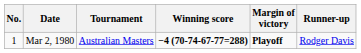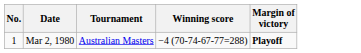 <table class="wikitable" style="font-size:95%;">
 <tr>
 <th>No.</th>
 <th>Date</th>
 <th>Tournament</th>
 <th>Winning score</th>
 <th>Margin of<br>victory</th>
-<th>Runner-up</th>
 </tr>
 <tr>
 <td align=center>1</td>
 <td align=right>Mar 2, 1980</td>
 <td><a href='#'>Australian Masters</a></td>
-<td><strong>−4 (70-74-67-77=288)</strong></td>
+<td>−4 (70-74-67-77=288)</td>
 <td><strong>Playoff</strong></td>
-<td> <a href='#'>Rodger Davis</a></td>
 </tr>
 </table>
